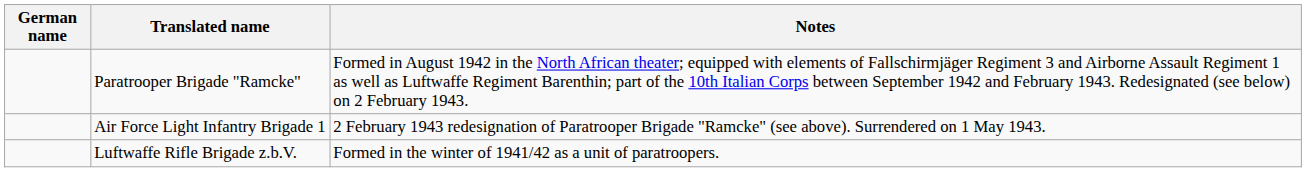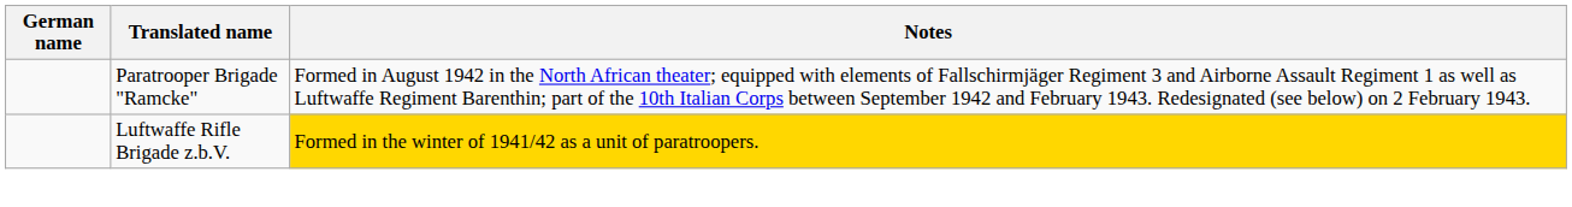 <table class="wikitable">
 <tr>
 <th>German name</th>
 <th>Translated name</th>
 <th>Notes</th>
 </tr>
 <tr>
 <td></td>
 <td>Paratrooper Brigade "Ramcke"</td>
 <td>Formed in August 1942 in the <a href='#'>North African theater</a>; equipped with elements of Fallschirmjäger Regiment 3 and Airborne Assault Regiment 1 as well as Luftwaffe Regiment Barenthin; part of the <a href='#'>10th Italian Corps</a> between September 1942 and February 1943. Redesignated  (see below) on 2 February 1943.</td>
 </tr>
 <tr>
-<td style="white-space: nowrap;"></td>
-<td style="white-space: nowrap;">Air Force Light Infantry Brigade 1</td>
-<td>2 February 1943 redesignation of Paratrooper Brigade "Ramcke" (see above). Surrendered on 1 May 1943.</td>
-</tr>
-<tr>
 <td></td>
 <td>Luftwaffe Rifle Brigade z.b.V.</td>
-<td>Formed in the winter of 1941/42 as a unit of paratroopers.</td>
+<td style="background: gold;">Formed in the winter of 1941/42 as a unit of paratroopers.</td>
 </tr>
 </table>
